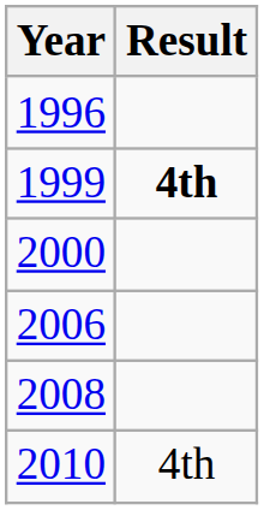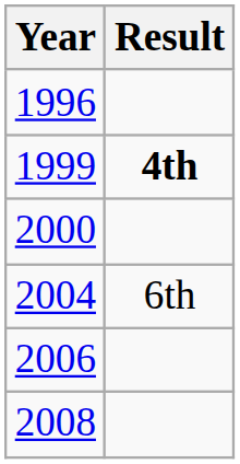 <table class="wikitable" style="text-align: center">
 <tr>
 <th>Year</th>
 <th>Result</th>
 </tr>
 <tr>
 <td><a href='#'>1996</a></td>
 <td></td>
 </tr>
 <tr>
 <td><a href='#'>1999</a></td>
 <td><strong>4th</strong></td>
 </tr>
 <tr>
 <td><a href='#'>2000</a></td>
 <td></td>
 </tr>
 <tr>
+<td><a href='#'>2004</a></td>
+<td>6th</td>
+</tr>
+<tr>
 <td><a href='#'>2006</a></td>
 <td></td>
 </tr>
 <tr>
 <td><a href='#'>2008</a></td>
 <td></td>
 </tr>
-<tr>
-<td><a href='#'>2010</a></td>
-<td>4th</td>
-</tr>
 </table>
